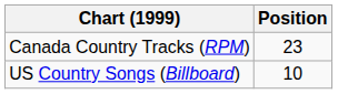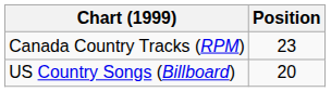 <table class="wikitable sortable">
 <tr>
 <th scope="col">Chart (1999)</th>
 <th scope="col">Position</th>
 </tr>
 <tr>
 <td>Canada Country Tracks (<em><a href='#'>RPM</a></em>)</td>
 <td align="center">23</td>
 </tr>
 <tr>
 <td>US <a href='#'>Country Songs</a> (<em><a href='#'>Billboard</a></em>)</td>
-<td align="center">10</td>
+<td align="center">20</td>
 </tr>
 </table>
